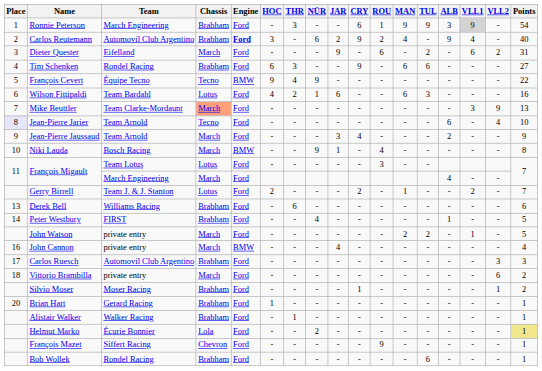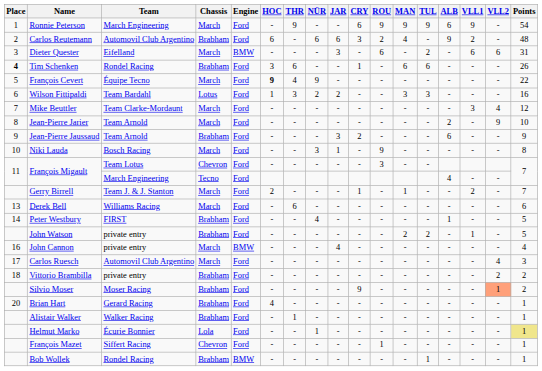 <table class="wikitable" style="font-size: 85%; text-align:center">
 <tr>
 <th>Place</th>
 <th>Name</th>
 <th>Team</th>
 <th>Chassis</th>
 <th>Engine</th>
 <th><a href='#'>HOC</a><br></th>
 <th><a href='#'>THR</a><br></th>
 <th><a href='#'>NÜR</a><br></th>
 <th><a href='#'>JAR</a><br></th>
 <th><a href='#'>CRY</a><br></th>
 <th><a href='#'>ROU</a><br></th>
 <th><a href='#'>MAN</a><br></th>
 <th><a href='#'>TUL</a><br></th>
 <th><a href='#'>ALB</a><br></th>
 <th><a href='#'>VLL1</a><br></th>
 <th><a href='#'>VLL2</a><br></th>
 <th>Points</th>
 </tr>
 <tr>
 <td>1</td>
 <td align="left"> <a href='#'>Ronnie Peterson</a></td>
 <td align="left"><a href='#'>March Engineering</a></td>
-<td align="left"><a href='#'>Brabham</a></td>
+<td align="left"><a href='#'>March</a></td>
 <td align="left"><a href='#'>Ford</a></td>
 <td>-</td>
-<td>3</td>
+<td>9</td>
 <td>-</td>
 <td>-</td>
 <td>6</td>
-<td>1</td>
 <td>9</td>
 <td>9</td>
-<td>3</td>
-<td style="background: lightgrey;">9</td>
+<td>9</td>
+<td>6</td>
+<td>9</td>
 <td>-</td>
 <td>54</td>
 </tr>
 <tr>
 <td>2</td>
 <td align="left"> <a href='#'>Carlos Reutemann</a></td>
 <td align="left"><a href='#'>Automovil Club Argentino</a></td>
 <td align="left"><a href='#'>Brabham</a></td>
-<td align="left"><strong><a href='#'>Ford</a></strong></td>
-<td>3</td>
+<td align="left"><a href='#'>Ford</a></td>
+<td>6</td>
 <td>-</td>
 <td>6</td>
-<td>2</td>
-<td>9</td>
+<td>6</td>
+<td>3</td>
 <td>2</td>
 <td>4</td>
 <td>-</td>
 <td>9</td>
-<td>4</td>
+<td>2</td>
 <td>-</td>
-<td>40</td>
+<td>48</td>
 </tr>
 <tr>
 <td>3</td>
 <td align="left"> <a href='#'>Dieter Quester</a></td>
 <td align="left"><a href='#'>Eifelland</a></td>
 <td align="left"><a href='#'>March</a></td>
-<td align="left"><a href='#'>Ford</a></td>
+<td align="left"><a href='#'>BMW</a></td>
 <td>-</td>
 <td>-</td>
 <td>-</td>
-<td>9</td>
+<td>3</td>
 <td>-</td>
 <td>6</td>
 <td>-</td>
 <td>2</td>
 <td>-</td>
 <td>6</td>
-<td>2</td>
+<td>6</td>
 <td>31</td>
 </tr>
 <tr>
-<td>4</td>
+<td><strong>4</strong></td>
 <td align="left"> <a href='#'>Tim Schenken</a></td>
 <td align="left"><a href='#'>Rondel Racing</a></td>
 <td align="left"><a href='#'>Brabham</a></td>
 <td align="left"><a href='#'>Ford</a></td>
+<td>3</td>
 <td>6</td>
-<td>3</td>
 <td>-</td>
 <td>-</td>
-<td>9</td>
+<td>1</td>
 <td>-</td>
 <td>6</td>
 <td>6</td>
 <td>-</td>
 <td>-</td>
 <td>-</td>
-<td>27</td>
+<td>26</td>
 </tr>
 <tr>
 <td>5</td>
 <td align="left"> <a href='#'>François Cevert</a></td>
 <td align="left"><a href='#'>Équipe Tecno</a></td>
-<td align="left"><a href='#'>Tecno</a></td>
-<td align="left"><a href='#'>BMW</a></td>
-<td>9</td>
+<td align="left"><a href='#'>March</a></td>
+<td align="left"><a href='#'>Ford</a></td>
+<td><strong>9</strong></td>
 <td>4</td>
 <td>9</td>
 <td>-</td>
 <td>-</td>
 <td>-</td>
 <td>-</td>
 <td>-</td>
 <td>-</td>
 <td>-</td>
 <td>-</td>
 <td>22</td>
 </tr>
 <tr>
 <td>6</td>
 <td align="left"> <a href='#'>Wilson Fittipaldi</a></td>
 <td align="left"><a href='#'>Team Bardahl</a></td>
 <td align="left"><a href='#'>Lotus</a></td>
 <td align="left"><a href='#'>Ford</a></td>
-<td>4</td>
+<td>1</td>
+<td>3</td>
 <td>2</td>
-<td>1</td>
-<td>6</td>
+<td>2</td>
 <td>-</td>
 <td>-</td>
-<td>6</td>
+<td>3</td>
 <td>3</td>
 <td>-</td>
 <td>-</td>
 <td>-</td>
 <td>16</td>
 </tr>
 <tr>
 <td>7</td>
 <td align="left"> <a href='#'>Mike Beuttler</a></td>
 <td align="left"><a href='#'>Team Clarke-Mordaunt</a></td>
-<td align="left" style="background: lightsalmon;"><a href='#'>March</a></td>
+<td align="left"><a href='#'>March</a></td>
 <td align="left"><a href='#'>Ford</a></td>
 <td>-</td>
 <td>-</td>
 <td>-</td>
 <td>-</td>
 <td>-</td>
 <td>-</td>
 <td>-</td>
 <td>-</td>
 <td>-</td>
 <td>3</td>
-<td>9</td>
-<td>13</td>
+<td>4</td>
+<td>12</td>
 </tr>
 <tr>
-<td style="background: lavender;">8</td>
+<td>8</td>
 <td align="left"> <a href='#'>Jean-Pierre Jarier</a></td>
 <td align="left"><a href='#'>Team Arnold</a></td>
-<td align="left"><a href='#'>Tecno</a></td>
+<td align="left"><a href='#'>March</a></td>
 <td align="left"><a href='#'>Ford</a></td>
 <td>-</td>
 <td>-</td>
 <td>-</td>
 <td>-</td>
 <td>-</td>
 <td>-</td>
 <td>-</td>
 <td>-</td>
-<td>6</td>
+<td>2</td>
 <td>-</td>
-<td>4</td>
+<td>9</td>
 <td>10</td>
 </tr>
 <tr>
 <td>9</td>
 <td align="left"> <a href='#'>Jean-Pierre Jaussaud</a></td>
 <td align="left"><a href='#'>Team Arnold</a></td>
-<td align="left"><a href='#'>March</a></td>
+<td align="left"><a href='#'>Brabham</a></td>
 <td align="left"><a href='#'>Ford</a></td>
 <td>-</td>
 <td>-</td>
 <td>-</td>
 <td>3</td>
-<td>4</td>
+<td>2</td>
 <td>-</td>
 <td>-</td>
 <td>-</td>
-<td>2</td>
+<td>6</td>
 <td>-</td>
 <td>-</td>
 <td>9</td>
 </tr>
 <tr>
 <td>10</td>
 <td align="left"> <a href='#'>Niki Lauda</a></td>
 <td align="left"><a href='#'>Bosch Racing</a></td>
 <td align="left"><a href='#'>March</a></td>
-<td align="left"><a href='#'>BMW</a></td>
+<td align="left"><a href='#'>Ford</a></td>
 <td>-</td>
 <td>-</td>
-<td>9</td>
+<td>3</td>
 <td>1</td>
 <td>-</td>
-<td>4</td>
+<td>9</td>
 <td>-</td>
 <td>-</td>
 <td>-</td>
 <td>-</td>
 <td>-</td>
 <td>8</td>
 </tr>
 <tr>
 <td rowspan=2>11</td>
 <td rowspan=2 align="left"> <a href='#'>François Migault</a></td>
 <td align="left"><a href='#'>Team Lotus</a></td>
-<td align="left"><a href='#'>Lotus</a></td>
+<td align="left"><a href='#'>Chevron</a></td>
 <td align="left"><a href='#'>Ford</a></td>
 <td>-</td>
 <td>-</td>
 <td>-</td>
 <td>-</td>
 <td>-</td>
 <td>3</td>
 <td>-</td>
 <td>-</td>
 <td></td>
 <td></td>
 <td></td>
 <td rowspan=2>7</td>
 </tr>
 <tr>
 <td align="left"><a href='#'>March Engineering</a></td>
-<td align="left"><a href='#'>March</a></td>
+<td align="left"><a href='#'>Tecno</a></td>
 <td align="left"><a href='#'>Ford</a></td>
 <td></td>
 <td></td>
 <td></td>
 <td></td>
 <td></td>
 <td></td>
 <td></td>
 <td></td>
 <td>4</td>
 <td>-</td>
 <td>-</td>
 </tr>
 <tr>
 <td></td>
 <td align="left"> <a href='#'>Gerry Birrell</a></td>
 <td align="left"><a href='#'>Team J. & J. Stanton</a></td>
-<td align="left"><a href='#'>Lotus</a></td>
+<td align="left"><a href='#'>March</a></td>
 <td align="left"><a href='#'>Ford</a></td>
 <td>2</td>
 <td>-</td>
 <td>-</td>
 <td>-</td>
-<td>2</td>
+<td>1</td>
 <td>-</td>
 <td>1</td>
 <td>-</td>
 <td>-</td>
 <td>2</td>
 <td>-</td>
 <td>7</td>
 </tr>
 <tr>
 <td>13</td>
 <td align="left"> <a href='#'>Derek Bell</a></td>
 <td align="left"><a href='#'>Williams Racing</a></td>
-<td align="left"><a href='#'>Brabham</a></td>
+<td align="left"><a href='#'>March</a></td>
 <td align="left"><a href='#'>Ford</a></td>
 <td>-</td>
 <td>6</td>
 <td>-</td>
 <td>-</td>
 <td>-</td>
 <td>-</td>
 <td>-</td>
 <td>-</td>
 <td>-</td>
 <td>-</td>
 <td>-</td>
 <td>6</td>
 </tr>
 <tr>
 <td>14</td>
 <td align="left"> <a href='#'>Peter Westbury</a></td>
 <td align="left"><a href='#'>FIRST</a></td>
 <td align="left"><a href='#'>Brabham</a></td>
 <td align="left"><a href='#'>Ford</a></td>
 <td>-</td>
 <td>-</td>
 <td>4</td>
 <td>-</td>
 <td>-</td>
 <td>-</td>
 <td>-</td>
 <td>-</td>
 <td>1</td>
 <td>-</td>
 <td>-</td>
 <td>5</td>
 </tr>
 <tr>
 <td></td>
 <td align="left"> <a href='#'>John Watson</a></td>
 <td align="left">private entry</td>
-<td align="left"><a href='#'>March</a></td>
+<td align="left"><a href='#'>Brabham</a></td>
 <td align="left"><a href='#'>Ford</a></td>
 <td>-</td>
 <td>-</td>
 <td>-</td>
 <td>-</td>
 <td>-</td>
 <td>-</td>
 <td>2</td>
 <td>2</td>
 <td>-</td>
 <td>1</td>
 <td>-</td>
 <td>5</td>
 </tr>
 <tr>
 <td>16</td>
 <td align="left"> <a href='#'>John Cannon</a></td>
 <td align="left">private entry</td>
 <td align="left"><a href='#'>March</a></td>
 <td align="left"><a href='#'>BMW</a></td>
 <td>-</td>
 <td>-</td>
 <td>-</td>
 <td>4</td>
 <td>-</td>
 <td>-</td>
 <td>-</td>
 <td>-</td>
 <td>-</td>
 <td>-</td>
 <td>-</td>
 <td>4</td>
 </tr>
 <tr>
 <td>17</td>
 <td align="left"> <a href='#'>Carlos Ruesch</a></td>
 <td align="left"><a href='#'>Automovil Club Argentino</a></td>
+<td align="left"><a href='#'>March</a></td>
+<td align="left"><a href='#'>Ford</a></td>
+<td>-</td>
+<td>-</td>
+<td>-</td>
+<td>-</td>
+<td>-</td>
+<td>-</td>
+<td>-</td>
+<td>-</td>
+<td>-</td>
+<td>-</td>
+<td>4</td>
+<td>3</td>
+</tr>
+<tr>
+<td>18</td>
+<td align="left"> <a href='#'>Vittorio Brambilla</a></td>
+<td align="left">private entry</td>
 <td align="left"><a href='#'>Brabham</a></td>
 <td align="left"><a href='#'>Ford</a></td>
 <td>-</td>
 <td>-</td>
 <td>-</td>
 <td>-</td>
 <td>-</td>
 <td>-</td>
 <td>-</td>
 <td>-</td>
 <td>-</td>
 <td>-</td>
-<td>3</td>
-<td>3</td>
-</tr>
-<tr>
-<td>18</td>
-<td align="left"> <a href='#'>Vittorio Brambilla</a></td>
-<td align="left">private entry</td>
-<td align="left"><a href='#'>March</a></td>
-<td align="left"><a href='#'>Ford</a></td>
-<td>-</td>
-<td>-</td>
-<td>-</td>
-<td>-</td>
-<td>-</td>
-<td>-</td>
-<td>-</td>
-<td>-</td>
-<td>-</td>
-<td>-</td>
-<td>6</td>
+<td>2</td>
 <td>2</td>
 </tr>
 <tr>
 <td></td>
 <td align="left"> <a href='#'>Silvio Moser</a></td>
 <td align="left"><a href='#'>Moser Racing</a></td>
 <td align="left"><a href='#'>Brabham</a></td>
 <td align="left"><a href='#'>Ford</a></td>
 <td>-</td>
 <td>-</td>
 <td>-</td>
 <td>-</td>
-<td>1</td>
+<td>9</td>
 <td>-</td>
 <td>-</td>
 <td>-</td>
 <td>-</td>
 <td>-</td>
-<td>1</td>
+<td style="background: lightsalmon;">1</td>
 <td>2</td>
 </tr>
 <tr>
 <td>20</td>
 <td align="left"> <a href='#'>Brian Hart</a></td>
 <td align="left"><a href='#'>Gerard Racing</a></td>
 <td align="left"><a href='#'>Brabham</a></td>
 <td align="left"><a href='#'>Ford</a></td>
-<td>1</td>
+<td>4</td>
 <td>-</td>
 <td>-</td>
 <td>-</td>
 <td>-</td>
 <td>-</td>
 <td>-</td>
 <td>-</td>
 <td>-</td>
 <td>-</td>
 <td>-</td>
 <td>1</td>
 </tr>
 <tr>
 <td></td>
 <td align="left"> <a href='#'>Alistair Walker</a></td>
 <td align="left"><a href='#'>Walker Racing</a></td>
 <td align="left"><a href='#'>Brabham</a></td>
 <td align="left"><a href='#'>Ford</a></td>
 <td>-</td>
 <td>1</td>
 <td>-</td>
 <td>-</td>
 <td>-</td>
 <td>-</td>
 <td>-</td>
 <td>-</td>
 <td>-</td>
 <td>-</td>
 <td>-</td>
 <td>1</td>
 </tr>
 <tr>
 <td></td>
 <td align="left"> <a href='#'>Helmut Marko</a></td>
 <td align="left"><a href='#'>Écurie Bonnier</a></td>
 <td align="left"><a href='#'>Lola</a></td>
 <td align="left"><a href='#'>Ford</a></td>
 <td>-</td>
 <td>-</td>
-<td>2</td>
+<td>1</td>
 <td>-</td>
 <td>-</td>
 <td>-</td>
 <td>-</td>
 <td>-</td>
 <td>-</td>
 <td>-</td>
 <td>-</td>
 <td style="background: khaki;">1</td>
 </tr>
 <tr>
 <td></td>
 <td align="left"> <a href='#'>François Mazet</a></td>
 <td align="left"><a href='#'>Siffert Racing</a></td>
 <td align="left"><a href='#'>Chevron</a></td>
 <td align="left"><a href='#'>Ford</a></td>
 <td>-</td>
 <td>-</td>
 <td>-</td>
 <td>-</td>
 <td>-</td>
-<td>9</td>
+<td>1</td>
 <td>-</td>
 <td>-</td>
 <td>-</td>
 <td>-</td>
 <td>-</td>
 <td>1</td>
 </tr>
 <tr>
 <td></td>
 <td align="left"> <a href='#'>Bob Wollek</a></td>
 <td align="left"><a href='#'>Rondel Racing</a></td>
 <td align="left"><a href='#'>Brabham</a></td>
-<td align="left"><a href='#'>Ford</a></td>
+<td align="left"><a href='#'>BMW</a></td>
 <td>-</td>
 <td>-</td>
 <td>-</td>
 <td>-</td>
 <td>-</td>
 <td>-</td>
 <td>-</td>
-<td>6</td>
+<td>1</td>
 <td>-</td>
 <td>-</td>
 <td>-</td>
 <td>1</td>
 </tr>
 </table>
